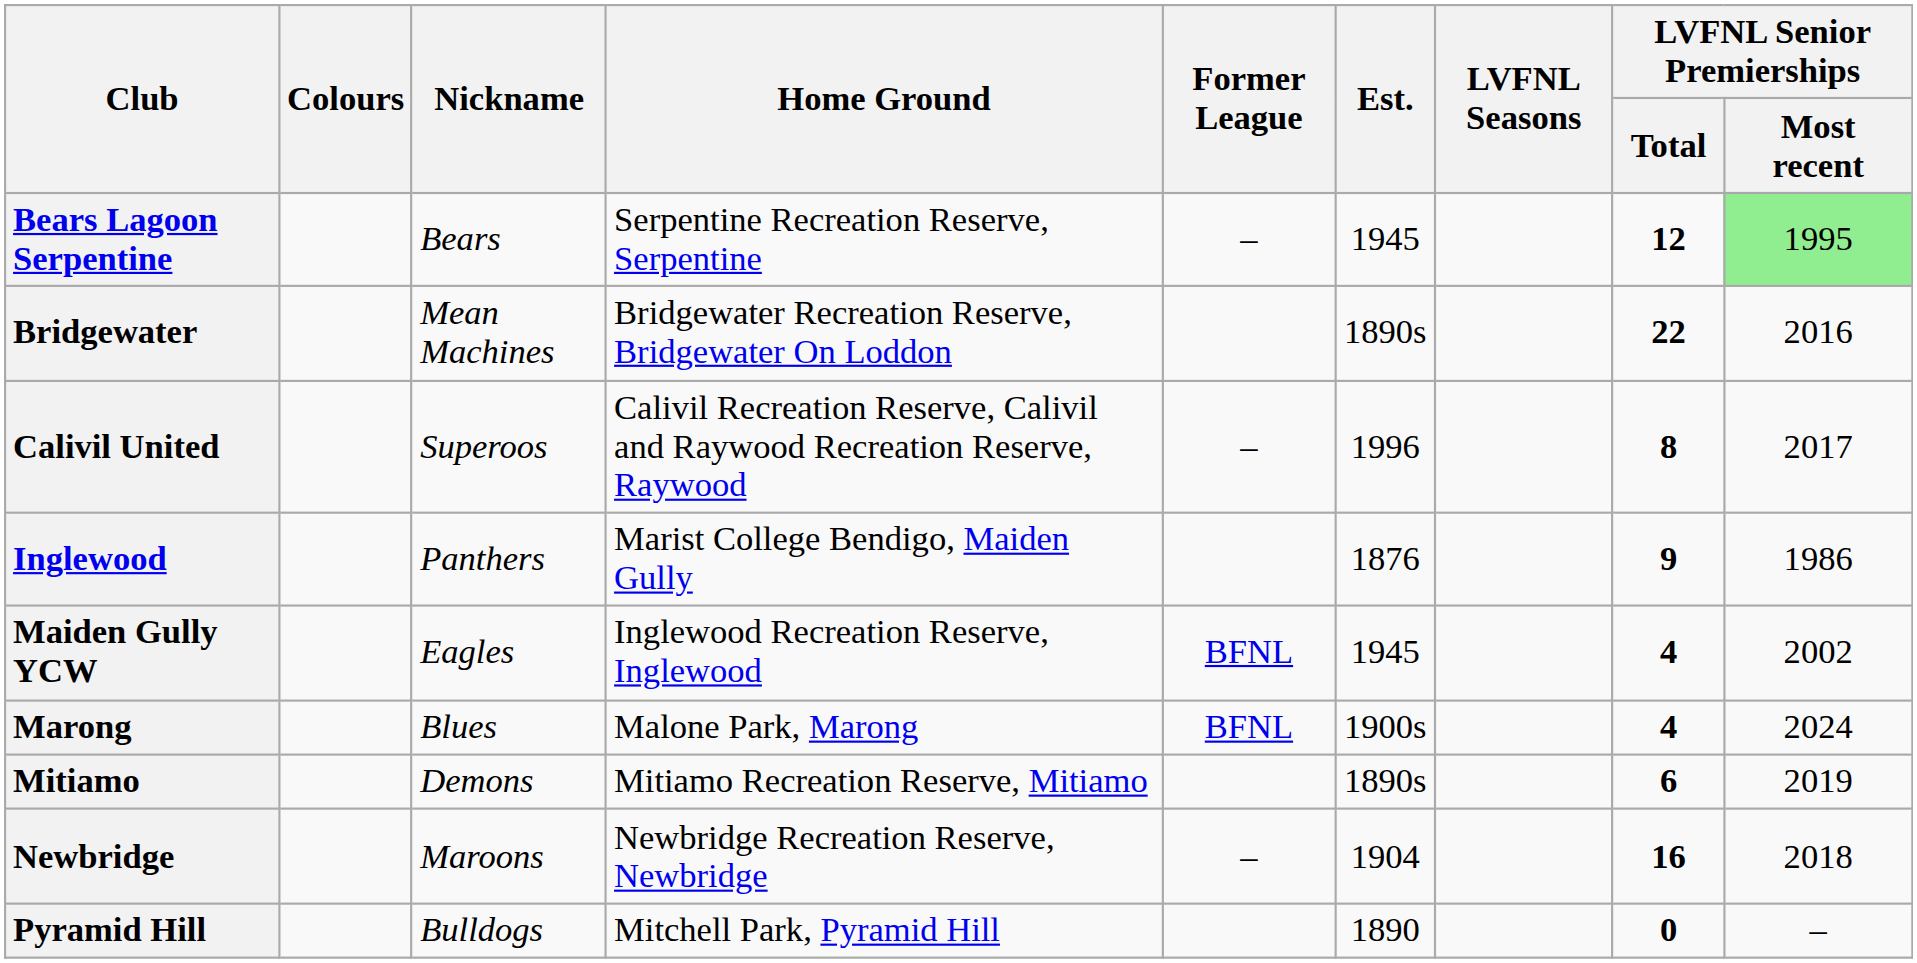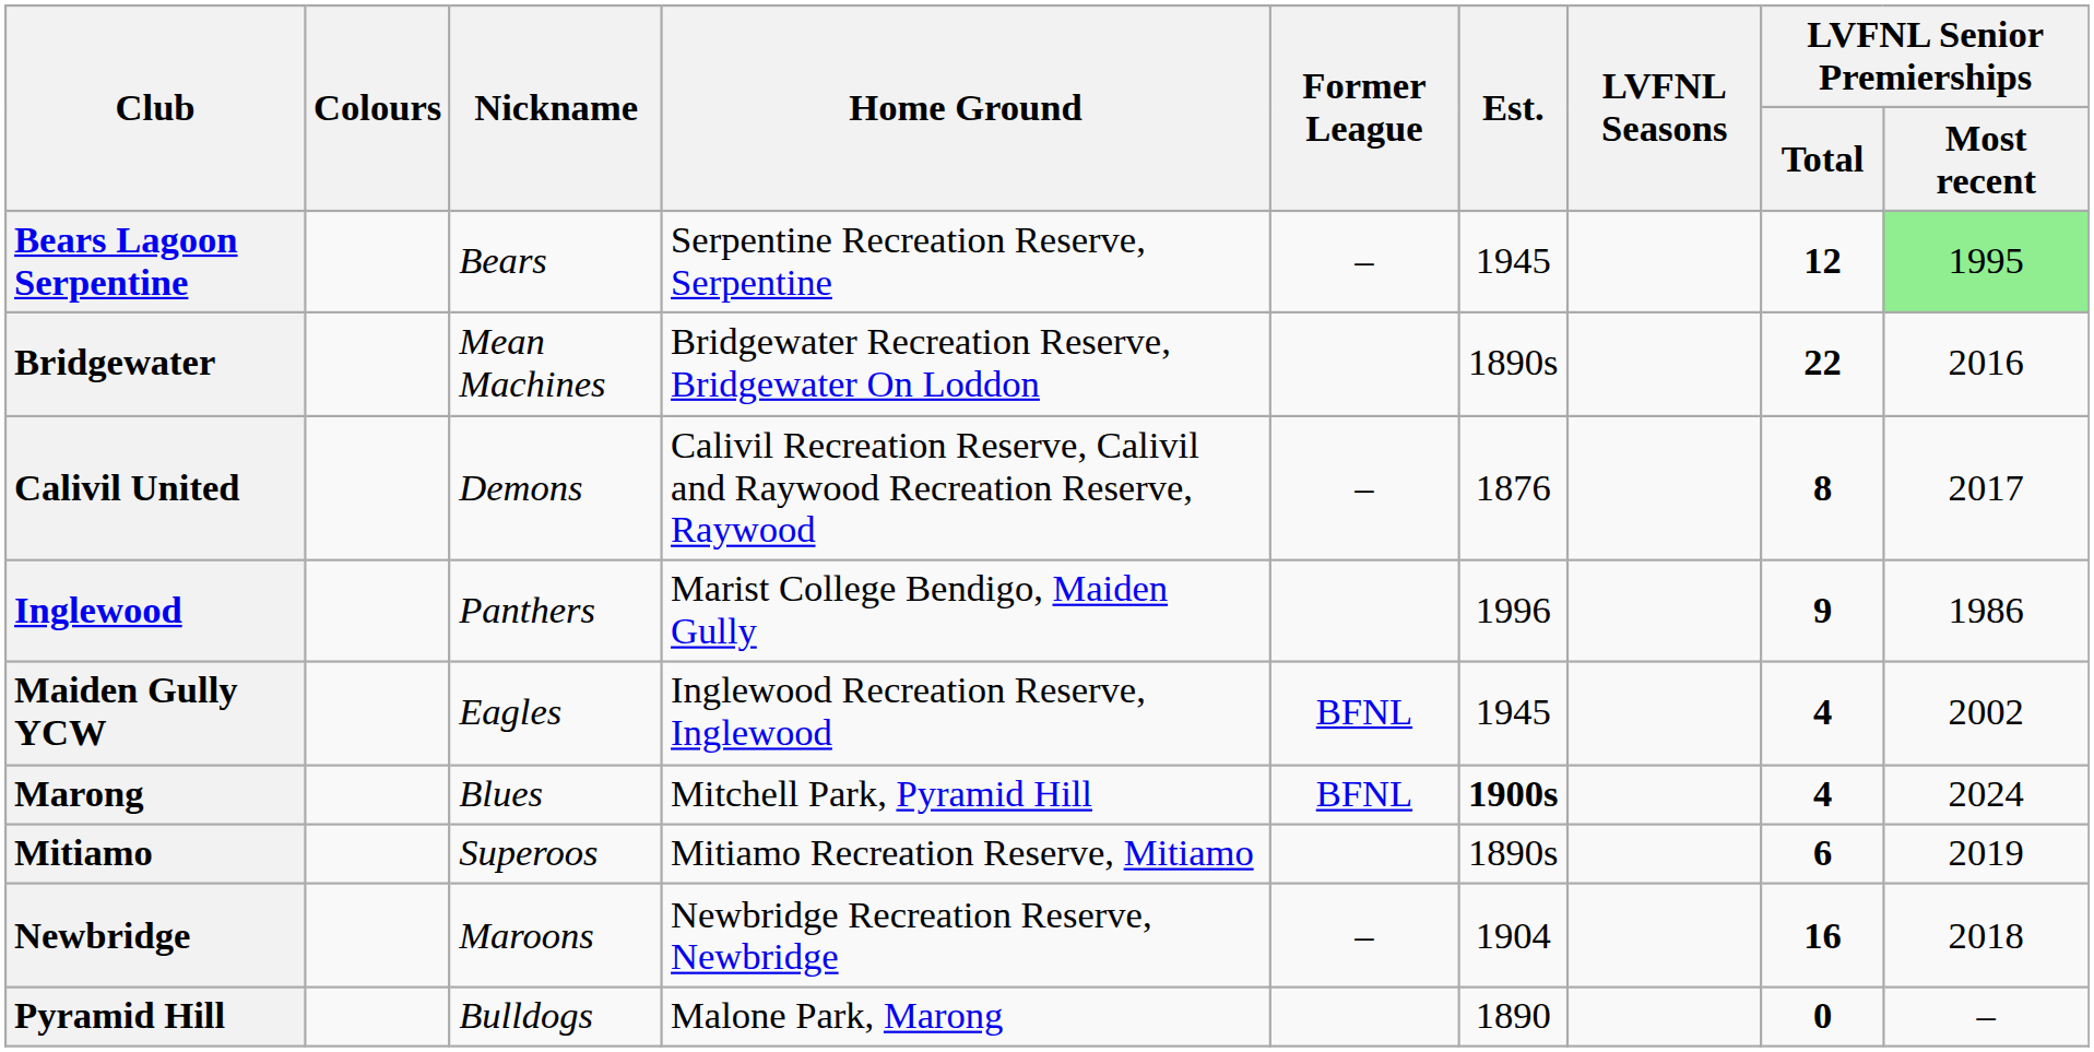 <table class="wikitable sortable mw-collapsible mw-collapsed" style="text-align:center; width:100%">
 <tr>
 <th rowspan="2">Club</th>
 <th rowspan="2">Colours</th>
 <th rowspan="2">Nickname</th>
 <th rowspan="2">Home Ground</th>
 <th rowspan="2">Former League</th>
 <th rowspan="2">Est.</th>
 <th rowspan="2">LVFNL Seasons</th>
 <th colspan="2">LVFNL Senior Premierships</th>
 </tr>
 <tr>
 <th>Total</th>
 <th>Most recent</th>
 </tr>
 <tr>
 <th style="text-align:left"><a href='#'>Bears Lagoon Serpentine</a></th>
 <td></td>
 <td align="left"><em>Bears</em></td>
 <td align="left">Serpentine Recreation Reserve, <a href='#'>Serpentine</a></td>
 <td align="center">–</td>
 <td>1945</td>
 <td></td>
 <td align="center"><strong>12</strong></td>
 <td style="background: lightgreen;">1995</td>
 </tr>
 <tr>
 <th style="text-align:left">Bridgewater</th>
 <td></td>
 <td align="left"><em>Mean Machines</em></td>
 <td align="left">Bridgewater Recreation Reserve, <a href='#'>Bridgewater On Loddon</a></td>
 <td align="center"></td>
 <td>1890s</td>
 <td></td>
 <td align="center"><strong>22</strong></td>
 <td>2016</td>
 </tr>
 <tr>
 <th style="text-align:left">Calivil United</th>
 <td></td>
-<td align="left"><em>Superoos</em></td>
+<td align="left"><em>Demons</em></td>
 <td align="left">Calivil Recreation Reserve, Calivil and Raywood Recreation Reserve, <a href='#'>Raywood</a></td>
 <td align="center">–</td>
-<td>1996</td>
+<td>1876</td>
 <td></td>
 <td align="center"><strong>8</strong></td>
 <td>2017</td>
 </tr>
 <tr>
 <th style="text-align:left"><a href='#'>Inglewood</a></th>
 <td></td>
 <td align="left"><em>Panthers</em></td>
 <td align="left">Marist College Bendigo, <a href='#'>Maiden Gully</a></td>
 <td align="center"></td>
-<td>1876</td>
+<td>1996</td>
 <td></td>
 <td align="center"><strong>9</strong></td>
 <td>1986</td>
 </tr>
 <tr>
 <th style="text-align:left">Maiden Gully YCW</th>
 <td></td>
 <td align="left"><em>Eagles</em></td>
 <td align="left">Inglewood Recreation Reserve, <a href='#'>Inglewood</a></td>
 <td align="center"><a href='#'>BFNL</a></td>
 <td>1945</td>
 <td></td>
 <td align="center"><strong>4</strong></td>
 <td>2002</td>
 </tr>
 <tr>
 <th style="text-align:left">Marong</th>
 <td></td>
 <td align="left"><em>Blues</em></td>
-<td align="left">Malone Park, <a href='#'>Marong</a></td>
+<td align="left">Mitchell Park, <a href='#'>Pyramid Hill</a></td>
 <td align="center"><a href='#'>BFNL</a></td>
-<td>1900s</td>
+<td><strong>1900s</strong></td>
 <td></td>
 <td align="center"><strong>4</strong></td>
 <td>2024</td>
 </tr>
 <tr>
 <th style="text-align:left">Mitiamo</th>
 <td></td>
-<td align="left"><em>Demons</em></td>
+<td align="left"><em>Superoos</em></td>
 <td align="left">Mitiamo Recreation Reserve, <a href='#'>Mitiamo</a></td>
 <td align="center"></td>
 <td>1890s</td>
 <td></td>
 <td align="center"><strong>6</strong></td>
 <td>2019</td>
 </tr>
 <tr>
 <th style="text-align:left">Newbridge</th>
 <td></td>
 <td align="left"><em>Maroons</em></td>
 <td align="left">Newbridge Recreation Reserve, <a href='#'>Newbridge</a></td>
 <td align="center">–</td>
 <td>1904</td>
 <td></td>
 <td align="center"><strong>16</strong></td>
 <td>2018</td>
 </tr>
 <tr>
 <th style="text-align:left">Pyramid Hill</th>
 <td></td>
 <td align="left"><em>Bulldogs</em></td>
-<td align="left">Mitchell Park, <a href='#'>Pyramid Hill</a></td>
+<td align="left">Malone Park, <a href='#'>Marong</a></td>
 <td align="center"></td>
 <td>1890</td>
 <td></td>
 <td align="center"><strong>0</strong></td>
 <td>–</td>
 </tr>
 </table>
